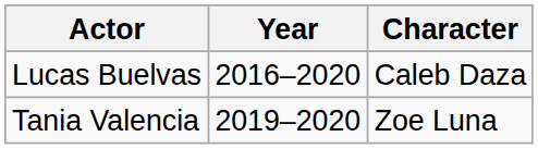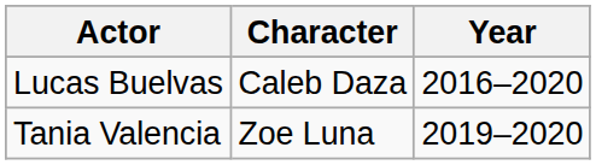 <table class="wikitable" style="font-size:95%;">
 <tr>
 <th>Actor</th>
+<th>Character</th>
 <th>Year</th>
-<th>Character</th>
 </tr>
 <tr>
 <td>Lucas Buelvas</td>
+<td>Caleb Daza</td>
 <td>2016–2020</td>
-<td>Caleb Daza</td>
 </tr>
 <tr>
 <td>Tania Valencia</td>
+<td>Zoe Luna </td>
 <td>2019–2020</td>
-<td>Zoe Luna </td>
 </tr>
 </table>
